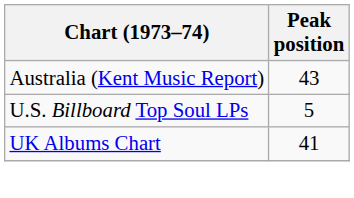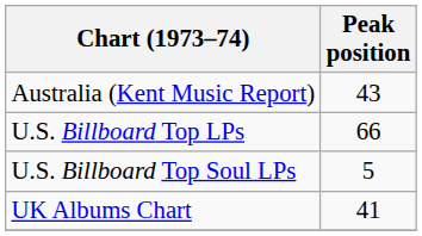 <table class="wikitable">
 <tr>
 <th>Chart (1973–74)</th>
 <th>Peak<br>position</th>
 </tr>
 <tr>
 <td>Australia (<a href='#'>Kent Music Report</a>)</td>
 <td style="text-align:center;">43</td>
+</tr>
+<tr>
+<td>U.S. <a href='#'><em>Billboard</em> Top LPs</a></td>
+<td align="center">66</td>
 </tr>
 <tr>
 <td>U.S. <em>Billboard</em> <a href='#'>Top Soul LPs</a></td>
 <td align="center">5</td>
 </tr>
 <tr>
 <td><a href='#'>UK Albums Chart</a></td>
 <td align="center">41</td>
 </tr>
 <tr>
 </tr>
 </table>
